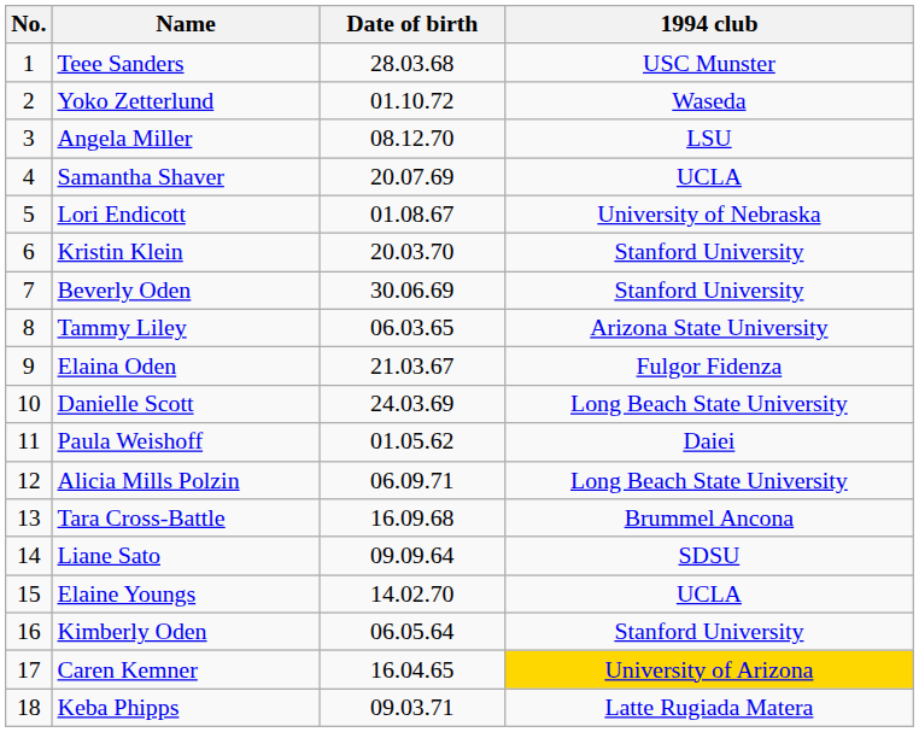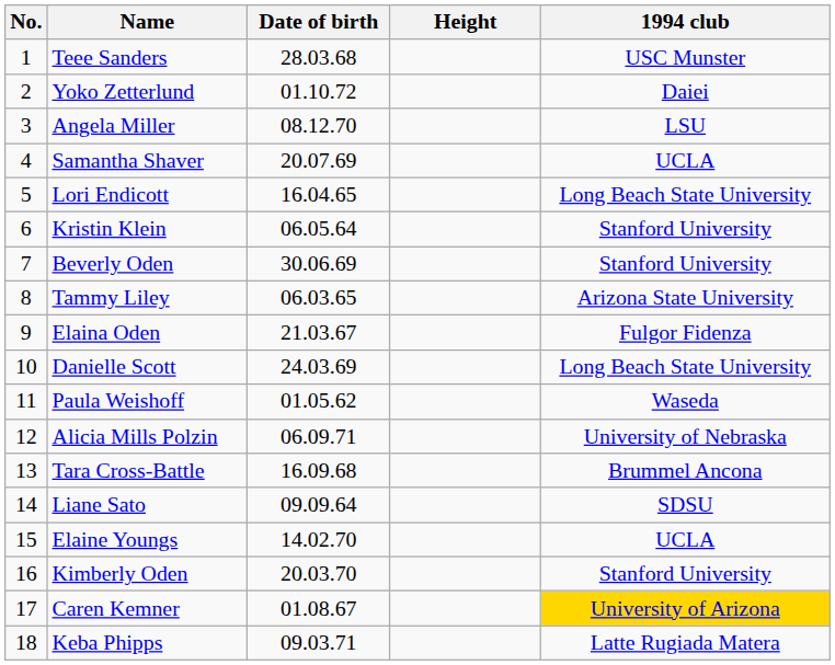 <table class="wikitable sortable" style="text-align:center;">
 <tr>
 <th>No.</th>
 <th style="width:12em">Name</th>
 <th style="width:8em">Date of birth</th>
+<th style="width:9em">Height</th>
 <th style="width:19em">1994 club</th>
 </tr>
 <tr>
 <td>1</td>
 <td align=left><a href='#'>Teee Sanders</a></td>
 <td>28.03.68</td>
+<td></td>
 <td><a href='#'>USC Munster</a></td>
 </tr>
 <tr>
 <td>2</td>
 <td align=left><a href='#'>Yoko Zetterlund</a></td>
 <td>01.10.72</td>
-<td><a href='#'>Waseda</a></td>
+<td></td>
+<td><a href='#'>Daiei</a></td>
 </tr>
 <tr>
 <td>3</td>
 <td align=left><a href='#'>Angela Miller</a></td>
 <td>08.12.70</td>
+<td></td>
 <td><a href='#'>LSU</a></td>
 </tr>
 <tr>
 <td>4</td>
 <td align=left><a href='#'>Samantha Shaver</a></td>
 <td>20.07.69</td>
+<td></td>
 <td><a href='#'>UCLA</a></td>
 </tr>
 <tr>
 <td>5</td>
 <td align=left><a href='#'>Lori Endicott</a></td>
-<td>01.08.67</td>
-<td><a href='#'>University of Nebraska</a></td>
+<td>16.04.65</td>
+<td></td>
+<td><a href='#'>Long Beach State University</a></td>
 </tr>
 <tr>
 <td>6</td>
 <td align=left><a href='#'>Kristin Klein</a></td>
-<td>20.03.70</td>
+<td>06.05.64</td>
+<td></td>
 <td><a href='#'>Stanford University</a></td>
 </tr>
 <tr>
 <td>7</td>
 <td align=left><a href='#'>Beverly Oden</a></td>
 <td>30.06.69</td>
+<td></td>
 <td><a href='#'>Stanford University</a></td>
 </tr>
 <tr>
 <td>8</td>
 <td align=left><a href='#'>Tammy Liley</a></td>
 <td>06.03.65</td>
+<td></td>
 <td><a href='#'>Arizona State University</a></td>
 </tr>
 <tr>
 <td>9</td>
 <td align=left><a href='#'>Elaina Oden</a></td>
 <td>21.03.67</td>
+<td></td>
 <td><a href='#'>Fulgor Fidenza</a></td>
 </tr>
 <tr>
 <td>10</td>
 <td align=left><a href='#'>Danielle Scott</a></td>
 <td>24.03.69</td>
+<td></td>
 <td><a href='#'>Long Beach State University</a></td>
 </tr>
 <tr>
 <td>11</td>
 <td align=left><a href='#'>Paula Weishoff</a></td>
 <td>01.05.62</td>
-<td><a href='#'>Daiei</a></td>
+<td></td>
+<td><a href='#'>Waseda</a></td>
 </tr>
 <tr>
 <td>12</td>
 <td align=left><a href='#'>Alicia Mills Polzin</a></td>
 <td>06.09.71</td>
-<td><a href='#'>Long Beach State University</a></td>
+<td></td>
+<td><a href='#'>University of Nebraska</a></td>
 </tr>
 <tr>
 <td>13</td>
 <td align=left><a href='#'>Tara Cross-Battle</a></td>
 <td>16.09.68</td>
+<td></td>
 <td><a href='#'>Brummel Ancona</a></td>
 </tr>
 <tr>
 <td>14</td>
 <td align=left><a href='#'>Liane Sato</a></td>
 <td>09.09.64</td>
+<td></td>
 <td><a href='#'>SDSU</a></td>
 </tr>
 <tr>
 <td>15</td>
 <td align=left><a href='#'>Elaine Youngs</a></td>
 <td>14.02.70</td>
+<td></td>
 <td><a href='#'>UCLA</a></td>
 </tr>
 <tr>
 <td>16</td>
 <td align=left><a href='#'>Kimberly Oden</a></td>
-<td>06.05.64</td>
+<td>20.03.70</td>
+<td></td>
 <td><a href='#'>Stanford University</a></td>
 </tr>
 <tr>
 <td>17</td>
 <td align=left><a href='#'>Caren Kemner</a></td>
-<td>16.04.65</td>
+<td>01.08.67</td>
+<td></td>
 <td style="background: gold;"><a href='#'>University of Arizona</a></td>
 </tr>
 <tr>
 <td>18</td>
 <td align=left><a href='#'>Keba Phipps</a></td>
 <td>09.03.71</td>
+<td></td>
 <td><a href='#'>Latte Rugiada Matera</a></td>
 </tr>
 </table>
